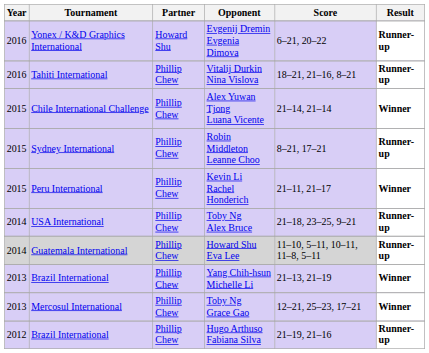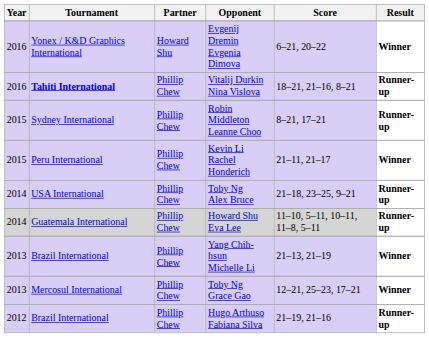 <table class="sortable wikitable" style="font-size: 90%;">
 <tr>
 <th>Year</th>
 <th>Tournament</th>
 <th>Partner</th>
 <th>Opponent</th>
 <th>Score</th>
 <th>Result</th>
 </tr>
 <tr>
 </tr>
 <tr style="background:#D8CEF6">
 <td align="center">2016</td>
 <td align="left"><a href='#'>Yonex / K&D Graphics International</a></td>
 <td align="left"> <a href='#'>Howard Shu</a></td>
 <td align="left"> <a href='#'>Evgenij Dremin</a><br> <a href='#'>Evgenia Dimova</a></td>
 <td align="left">6–21, 20–22</td>
-<td style="text-align:left; background:white"> <strong>Runner-up</strong></td>
+<td style="text-align:left; background:white"> <strong>Winner</strong></td>
 </tr>
 <tr>
 </tr>
 <tr style="background:#D8CEF6">
 <td align="center">2016</td>
-<td align="left"><a href='#'>Tahiti International</a></td>
+<td align="left"><strong><a href='#'>Tahiti International</a></strong></td>
 <td align="left"> <a href='#'>Phillip Chew</a></td>
 <td align="left"> <a href='#'>Vitalij Durkin</a><br> <a href='#'>Nina Vislova</a></td>
 <td align="left">18–21, 21–16, 8–21</td>
 <td style="text-align:left; background:white"> <strong>Runner-up</strong></td>
 </tr>
 <tr>
-</tr>
-<tr style="background:#D8CEF6">
-<td align="center">2015</td>
-<td align="left"><a href='#'>Chile International Challenge</a></td>
-<td align="left"> <a href='#'>Phillip Chew</a></td>
-<td align="left"> <a href='#'>Alex Yuwan Tjong</a><br> <a href='#'>Luana Vicente</a></td>
-<td align="left">21–14, 21–14</td>
-<td style="text-align:left; background:white"> <strong>Winner</strong></td>
 </tr>
 <tr>
 </tr>
 <tr style="background:#D8CEF6">
 <td align="center">2015</td>
 <td align="left"><a href='#'>Sydney International</a></td>
 <td align="left"> <a href='#'>Phillip Chew</a></td>
 <td align="left"> <a href='#'>Robin Middleton</a><br> <a href='#'>Leanne Choo</a></td>
 <td align="left">8–21, 17–21</td>
 <td style="text-align:left; background:white"> <strong>Runner-up</strong></td>
 </tr>
 <tr>
 </tr>
 <tr style="background:#D8CEF6">
 <td align="center">2015</td>
 <td align="left"><a href='#'>Peru International</a></td>
 <td align="left"> <a href='#'>Phillip Chew</a></td>
 <td align="left"> <a href='#'>Kevin Li</a><br> <a href='#'>Rachel Honderich</a></td>
 <td align="left">21–11, 21–17</td>
 <td style="text-align:left; background:white"> <strong>Winner</strong></td>
 </tr>
 <tr>
 </tr>
 <tr style="background:#D8CEF6">
 <td align="center">2014</td>
 <td align="left"><a href='#'>USA International</a></td>
 <td align="left"> <a href='#'>Phillip Chew</a></td>
 <td align="left"> <a href='#'>Toby Ng</a><br> <a href='#'>Alex Bruce</a></td>
 <td align="left">21–18, 23–25, 9–21</td>
 <td style="text-align:left; background:white"> <strong>Runner-up</strong></td>
 </tr>
 <tr>
 </tr>
 <tr style="background:#D5D5D5">
 <td align="center">2014</td>
 <td align="left"><a href='#'>Guatemala International</a></td>
 <td align="left"> <a href='#'>Phillip Chew</a></td>
 <td align="left"> <a href='#'>Howard Shu</a><br> <a href='#'>Eva Lee</a></td>
 <td align="left">11–10, 5–11, 10–11, 11–8, 5–11</td>
 <td style="text-align:left; background:white"> <strong>Runner-up</strong></td>
 </tr>
 <tr>
 </tr>
 <tr style="background:#D8CEF6">
 <td align="center">2013</td>
 <td align="left"><a href='#'>Brazil International</a></td>
 <td align="left"> <a href='#'>Phillip Chew</a></td>
 <td align="left"> <a href='#'>Yang Chih-hsun</a><br> <a href='#'>Michelle Li</a></td>
 <td align="left">21–13, 21–19</td>
 <td style="text-align:left; background:white"> <strong>Winner</strong></td>
 </tr>
 <tr>
 </tr>
 <tr style="background:#D8CEF6">
 <td align="center">2013</td>
 <td align="left"><a href='#'>Mercosul International</a></td>
 <td align="left"> <a href='#'>Phillip Chew</a></td>
 <td align="left"> <a href='#'>Toby Ng</a><br> <a href='#'>Grace Gao</a></td>
 <td align="left">12–21, 25–23, 17–21</td>
 <td style="text-align:left; background:white"> <strong>Winner</strong></td>
 </tr>
 <tr>
 </tr>
 <tr style="background:#D8CEF6">
 <td align="center">2012</td>
 <td align="left"><a href='#'>Brazil International</a></td>
 <td align="left"> <a href='#'>Phillip Chew</a></td>
 <td align="left"> <a href='#'>Hugo Arthuso</a><br> <a href='#'>Fabiana Silva</a></td>
 <td align="left">21–19, 21–16</td>
 <td style="text-align:left; background:white"> <strong>Runner-up</strong></td>
 </tr>
 </table>
